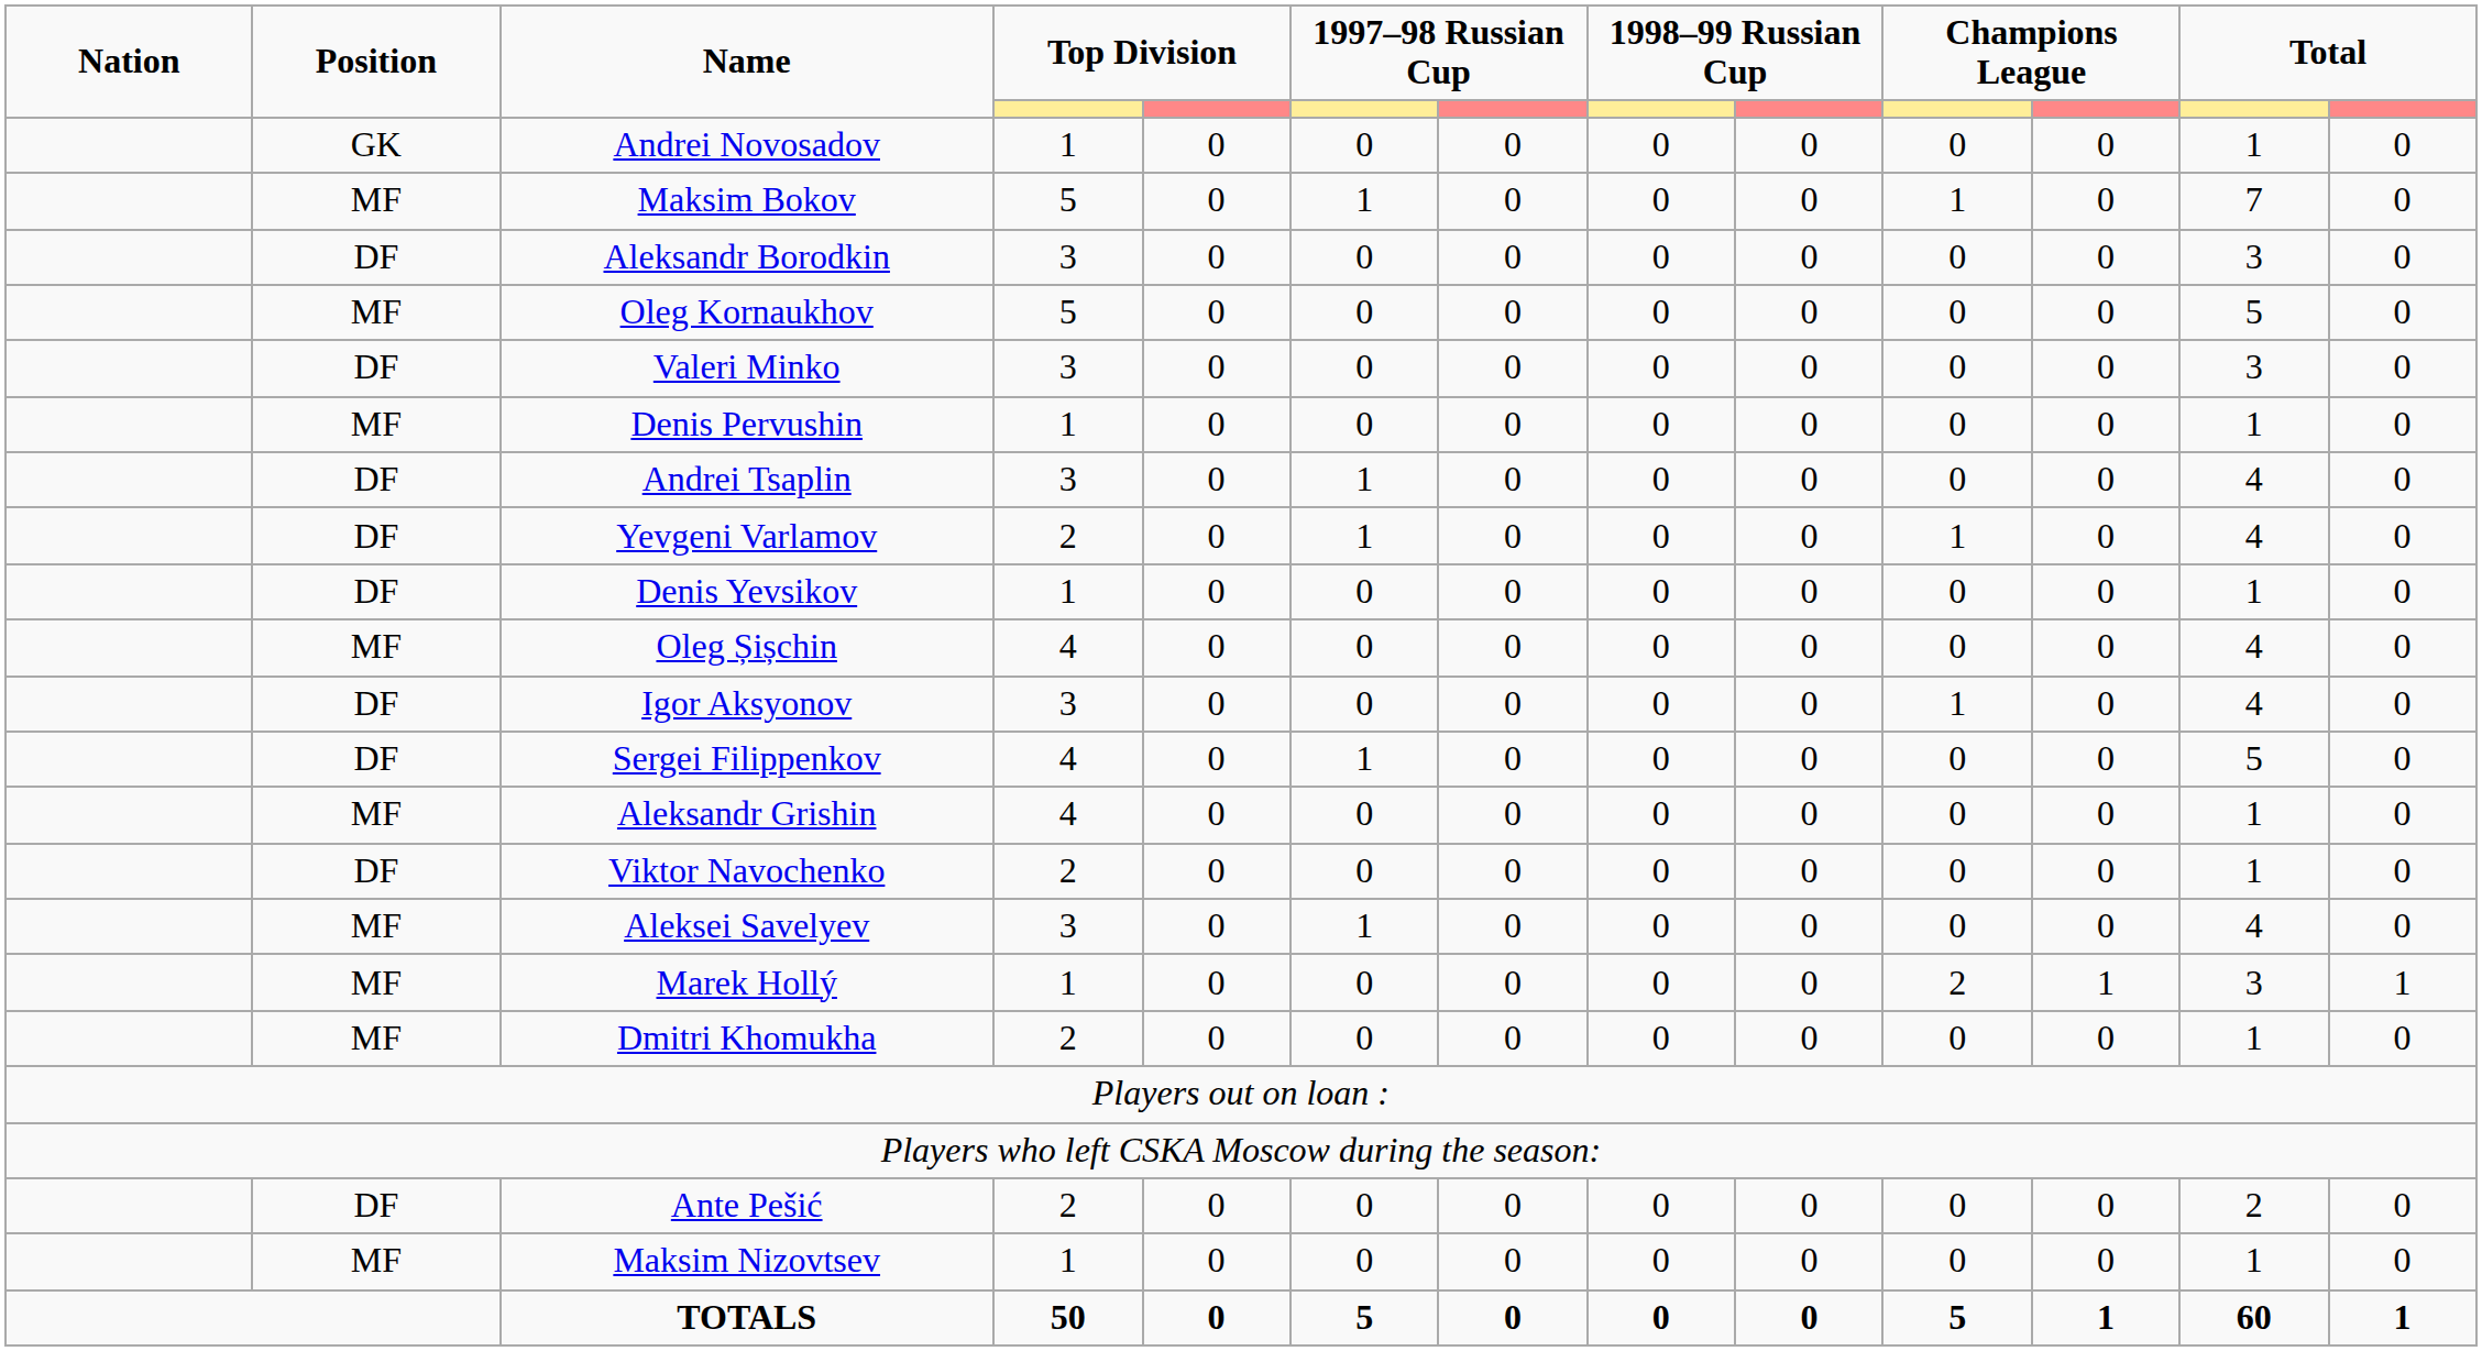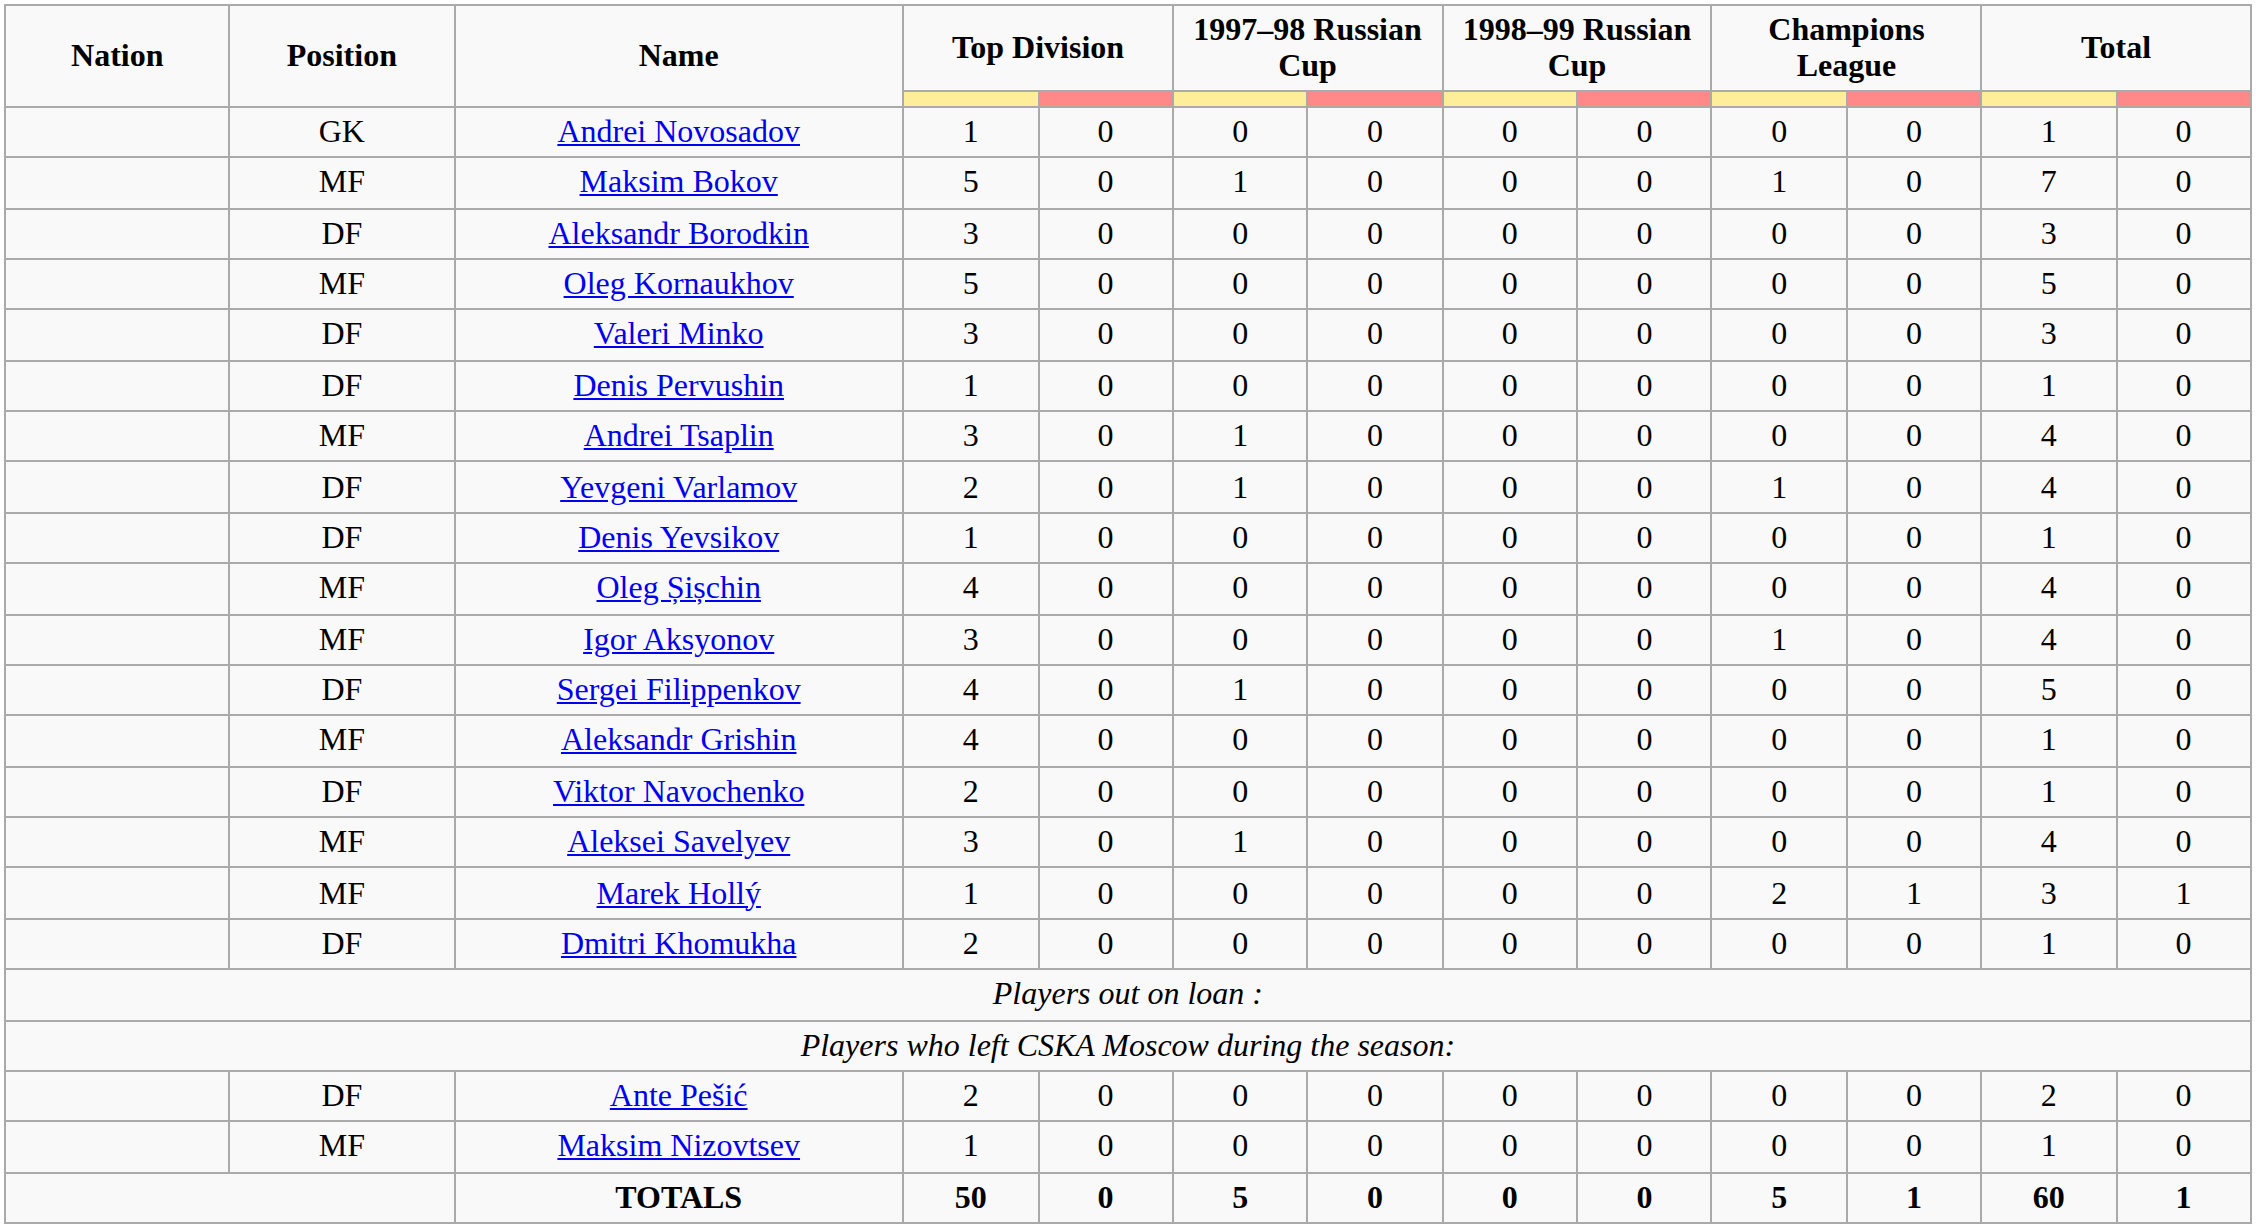 <table class="wikitable" style="font-size: 100%; text-align: center;">
 <tr>
 <td rowspan="2" width="10%" align="center"><strong>Nation</strong></td>
 <td rowspan="2" width="10%" align="center"><strong>Position</strong></td>
 <td rowspan="2" width="20%" align="center"><strong>Name</strong></td>
 <td colspan="2" align="center"><strong>Top Division</strong></td>
 <td colspan="2" align="center"><strong>1997–98 Russian Cup</strong></td>
 <td colspan="2" align="center"><strong>1998–99 Russian Cup</strong></td>
 <td colspan="2" align="center"><strong>Champions League</strong></td>
 <td colspan="2" align="center"><strong>Total</strong></td>
 </tr>
 <tr>
 <th width=60 style="background: #FFEE99"></th>
 <th width=60 style="background: #FF8888"></th>
 <th width=60 style="background: #FFEE99"></th>
 <th width=60 style="background: #FF8888"></th>
 <th width=60 style="background: #FFEE99"></th>
 <th width=60 style="background: #FF8888"></th>
 <th width=60 style="background: #FFEE99"></th>
 <th width=60 style="background: #FF8888"></th>
 <th width=60 style="background: #FFEE99"></th>
 <th width=60 style="background: #FF8888"></th>
 </tr>
 <tr>
 <td></td>
 <td>GK</td>
 <td><a href='#'>Andrei Novosadov</a></td>
 <td>1</td>
 <td>0</td>
 <td>0</td>
 <td>0</td>
 <td>0</td>
 <td>0</td>
 <td>0</td>
 <td>0</td>
 <td>1</td>
 <td>0</td>
 </tr>
 <tr>
 <td></td>
 <td>MF</td>
 <td><a href='#'>Maksim Bokov</a></td>
 <td>5</td>
 <td>0</td>
 <td>1</td>
 <td>0</td>
 <td>0</td>
 <td>0</td>
 <td>1</td>
 <td>0</td>
 <td>7</td>
 <td>0</td>
 </tr>
 <tr>
 <td></td>
 <td>DF</td>
 <td><a href='#'>Aleksandr Borodkin</a></td>
 <td>3</td>
 <td>0</td>
 <td>0</td>
 <td>0</td>
 <td>0</td>
 <td>0</td>
 <td>0</td>
 <td>0</td>
 <td>3</td>
 <td>0</td>
 </tr>
 <tr>
 <td></td>
 <td>MF</td>
 <td><a href='#'>Oleg Kornaukhov</a></td>
 <td>5</td>
 <td>0</td>
 <td>0</td>
 <td>0</td>
 <td>0</td>
 <td>0</td>
 <td>0</td>
 <td>0</td>
 <td>5</td>
 <td>0</td>
 </tr>
 <tr>
 <td></td>
 <td>DF</td>
 <td><a href='#'>Valeri Minko</a></td>
 <td>3</td>
 <td>0</td>
 <td>0</td>
 <td>0</td>
 <td>0</td>
 <td>0</td>
 <td>0</td>
 <td>0</td>
 <td>3</td>
 <td>0</td>
 </tr>
 <tr>
 <td></td>
-<td>MF</td>
+<td>DF</td>
 <td><a href='#'>Denis Pervushin</a></td>
 <td>1</td>
 <td>0</td>
 <td>0</td>
 <td>0</td>
 <td>0</td>
 <td>0</td>
 <td>0</td>
 <td>0</td>
 <td>1</td>
 <td>0</td>
 </tr>
 <tr>
 <td></td>
-<td>DF</td>
+<td>MF</td>
 <td><a href='#'>Andrei Tsaplin</a></td>
 <td>3</td>
 <td>0</td>
 <td>1</td>
 <td>0</td>
 <td>0</td>
 <td>0</td>
 <td>0</td>
 <td>0</td>
 <td>4</td>
 <td>0</td>
 </tr>
 <tr>
 <td></td>
 <td>DF</td>
 <td><a href='#'>Yevgeni Varlamov</a></td>
 <td>2</td>
 <td>0</td>
 <td>1</td>
 <td>0</td>
 <td>0</td>
 <td>0</td>
 <td>1</td>
 <td>0</td>
 <td>4</td>
 <td>0</td>
 </tr>
 <tr>
 <td></td>
 <td>DF</td>
 <td><a href='#'>Denis Yevsikov</a></td>
 <td>1</td>
 <td>0</td>
 <td>0</td>
 <td>0</td>
 <td>0</td>
 <td>0</td>
 <td>0</td>
 <td>0</td>
 <td>1</td>
 <td>0</td>
 </tr>
 <tr>
 <td></td>
 <td>MF</td>
 <td><a href='#'>Oleg Șișchin</a></td>
 <td>4</td>
 <td>0</td>
 <td>0</td>
 <td>0</td>
 <td>0</td>
 <td>0</td>
 <td>0</td>
 <td>0</td>
 <td>4</td>
 <td>0</td>
 </tr>
 <tr>
 <td></td>
-<td>DF</td>
+<td>MF</td>
 <td><a href='#'>Igor Aksyonov</a></td>
 <td>3</td>
 <td>0</td>
 <td>0</td>
 <td>0</td>
 <td>0</td>
 <td>0</td>
 <td>1</td>
 <td>0</td>
 <td>4</td>
 <td>0</td>
 </tr>
 <tr>
 <td></td>
 <td>DF</td>
 <td><a href='#'>Sergei Filippenkov</a></td>
 <td>4</td>
 <td>0</td>
 <td>1</td>
 <td>0</td>
 <td>0</td>
 <td>0</td>
 <td>0</td>
 <td>0</td>
 <td>5</td>
 <td>0</td>
 </tr>
 <tr>
 <td></td>
 <td>MF</td>
 <td><a href='#'>Aleksandr Grishin</a></td>
 <td>4</td>
 <td>0</td>
 <td>0</td>
 <td>0</td>
 <td>0</td>
 <td>0</td>
 <td>0</td>
 <td>0</td>
 <td>1</td>
 <td>0</td>
 </tr>
 <tr>
 <td></td>
 <td>DF</td>
 <td><a href='#'>Viktor Navochenko</a></td>
 <td>2</td>
 <td>0</td>
 <td>0</td>
 <td>0</td>
 <td>0</td>
 <td>0</td>
 <td>0</td>
 <td>0</td>
 <td>1</td>
 <td>0</td>
 </tr>
 <tr>
 <td></td>
 <td>MF</td>
 <td><a href='#'>Aleksei Savelyev</a></td>
 <td>3</td>
 <td>0</td>
 <td>1</td>
 <td>0</td>
 <td>0</td>
 <td>0</td>
 <td>0</td>
 <td>0</td>
 <td>4</td>
 <td>0</td>
 </tr>
 <tr>
 <td></td>
 <td>MF</td>
 <td><a href='#'>Marek Hollý</a></td>
 <td>1</td>
 <td>0</td>
 <td>0</td>
 <td>0</td>
 <td>0</td>
 <td>0</td>
 <td>2</td>
 <td>1</td>
 <td>3</td>
 <td>1</td>
 </tr>
 <tr>
 <td></td>
-<td>MF</td>
+<td>DF</td>
 <td><a href='#'>Dmitri Khomukha</a></td>
 <td>2</td>
 <td>0</td>
 <td>0</td>
 <td>0</td>
 <td>0</td>
 <td>0</td>
 <td>0</td>
 <td>0</td>
 <td>1</td>
 <td>0</td>
 </tr>
 <tr>
 <td colspan="14"><em>Players out on loan :</em></td>
 </tr>
 <tr>
 <td colspan="14"><em>Players who left CSKA Moscow during the season:</em></td>
 </tr>
 <tr>
 <td></td>
 <td>DF</td>
 <td><a href='#'>Ante Pešić</a></td>
 <td>2</td>
 <td>0</td>
 <td>0</td>
 <td>0</td>
 <td>0</td>
 <td>0</td>
 <td>0</td>
 <td>0</td>
 <td>2</td>
 <td>0</td>
 </tr>
 <tr>
 <td></td>
 <td>MF</td>
 <td><a href='#'>Maksim Nizovtsev</a></td>
 <td>1</td>
 <td>0</td>
 <td>0</td>
 <td>0</td>
 <td>0</td>
 <td>0</td>
 <td>0</td>
 <td>0</td>
 <td>1</td>
 <td>0</td>
 </tr>
 <tr>
 <td colspan="2"></td>
 <td><strong>TOTALS</strong></td>
 <td><strong>50</strong></td>
 <td><strong>0</strong></td>
 <td><strong>5</strong></td>
 <td><strong>0</strong></td>
 <td><strong>0</strong></td>
 <td><strong>0</strong></td>
 <td><strong>5</strong></td>
 <td><strong>1</strong></td>
 <td><strong>60</strong></td>
 <td><strong>1</strong></td>
 </tr>
 </table>
